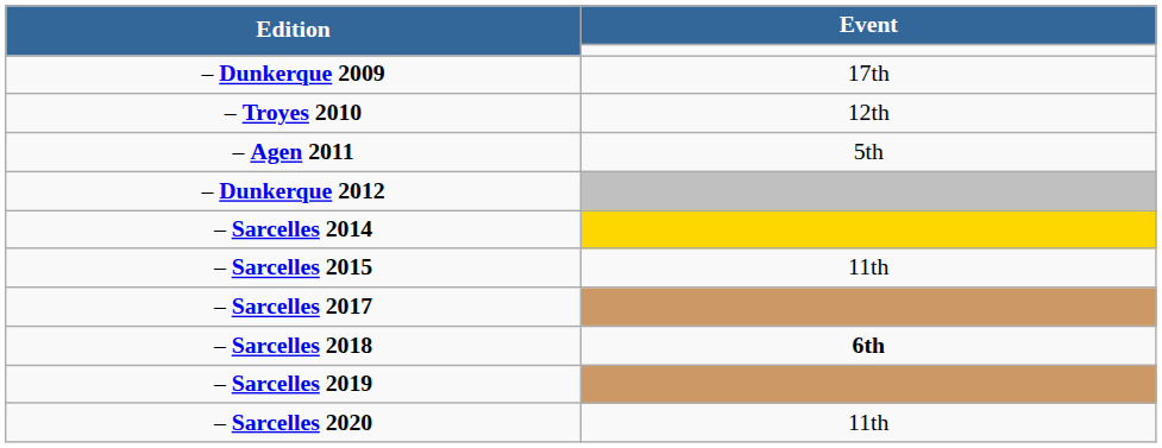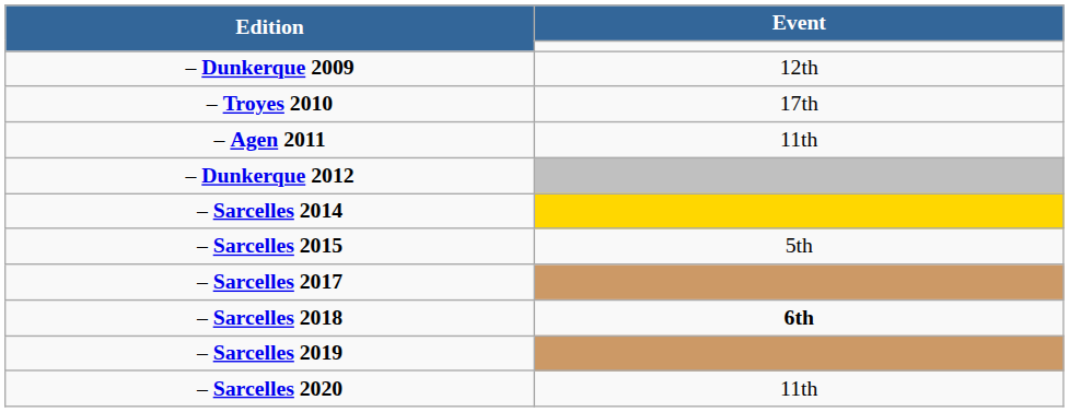 <table class="wikitable centre" style="font-size:90%; text-align:center" width="80%">
 <tr style="background-color:#369">
 <td rowspan="2" width="50%" style="color:white"><strong>Edition</strong></td>
 <td colspan="6" style="color:white"><strong>Event</strong></td>
 </tr>
 <tr>
 <td width="50%"><strong></strong></td>
 </tr>
 <tr>
 <td> – <strong><a href='#'>Dunkerque</a> 2009</strong></td>
+<td>12th <br> </td>
+</tr>
+<tr>
+<td> – <strong><a href='#'>Troyes</a> 2010</strong></td>
 <td>17th <br> </td>
 </tr>
 <tr>
-<td> – <strong><a href='#'>Troyes</a> 2010</strong></td>
-<td>12th <br> </td>
-</tr>
-<tr>
 <td> – <strong><a href='#'>Agen</a> 2011</strong></td>
-<td>5th <br> </td>
+<td>11th <br> </td>
 </tr>
 <tr>
 <td> – <strong><a href='#'>Dunkerque</a> 2012</strong></td>
 <td bgcolor="silver"><strong></strong><br>  </td>
 </tr>
 <tr>
 <td> – <strong><a href='#'>Sarcelles</a> 2014</strong></td>
 <td bgcolor="gold"><strong></strong><br> </td>
 </tr>
 <tr>
 <td> – <strong><a href='#'>Sarcelles</a> 2015</strong></td>
-<td>11th <br> </td>
+<td>5th <br> </td>
 </tr>
 <tr>
 <td> – <strong><a href='#'>Sarcelles</a> 2017</strong></td>
 <td bgcolor="CC9966"><strong></strong><br> </td>
 </tr>
 <tr>
 <td> – <strong><a href='#'>Sarcelles</a> 2018</strong></td>
 <td><strong>6th <br> </strong></td>
 </tr>
 <tr>
 <td> – <strong><a href='#'>Sarcelles</a> 2019</strong></td>
 <td bgcolor="CC9966"><strong></strong><br> </td>
 </tr>
 <tr>
 <td> – <strong><a href='#'>Sarcelles</a> 2020</strong></td>
 <td>11th <br> </td>
 </tr>
 </table>
